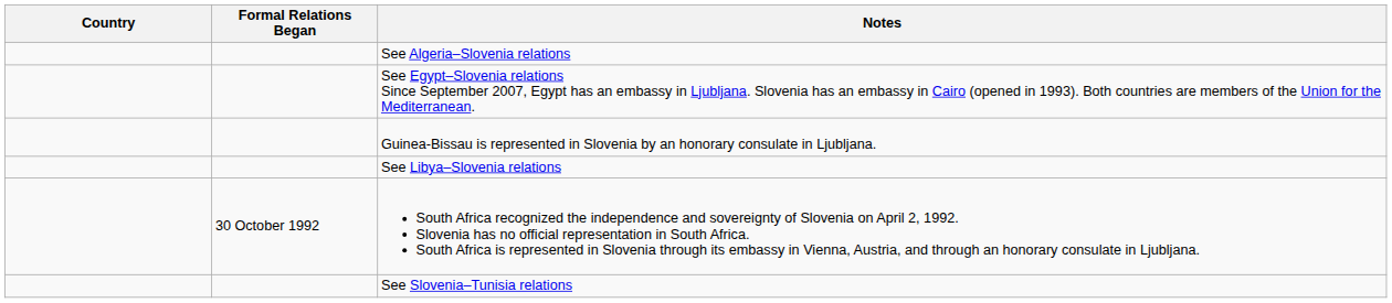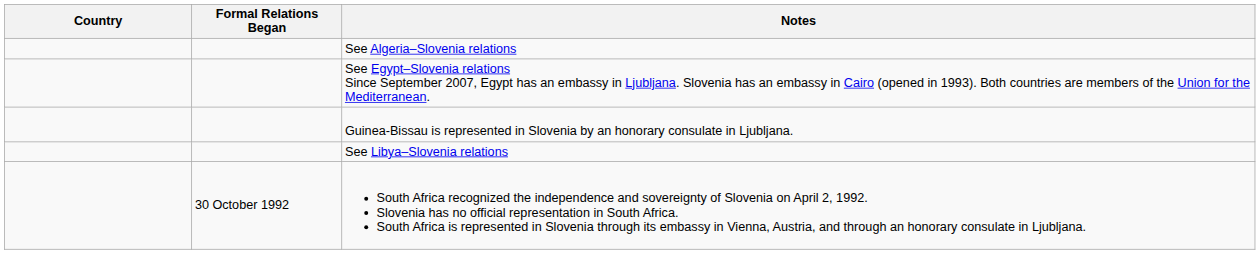 <table class="wikitable sortable" border="1" style="width:100%; margin:auto;">
 <tr>
 <th width="15%">Country</th>
 <th width="12%">Formal Relations Began</th>
 <th>Notes</th>
 </tr>
 <tr -valign="top">
 <td></td>
 <td></td>
 <td>See <a href='#'>Algeria–Slovenia relations</a></td>
 </tr>
 <tr -valign="top">
 <td></td>
 <td></td>
 <td>See <a href='#'>Egypt–Slovenia relations</a><br>Since September 2007, Egypt has an embassy in <a href='#'>Ljubljana</a>.  Slovenia has an embassy in <a href='#'>Cairo</a> (opened in 1993).  Both countries are members of the <a href='#'>Union for the Mediterranean</a>.</td>
 </tr>
 <tr -valign="top">
 <td></td>
 <td></td>
 <td><br>Guinea-Bissau is represented in Slovenia by an honorary consulate in Ljubljana.</td>
 </tr>
 <tr -valign="top">
 <td></td>
 <td></td>
 <td>See <a href='#'>Libya–Slovenia relations</a></td>
 </tr>
 <tr -valign="top">
 <td></td>
 <td>30 October 1992</td>
 <td><br><ul><li>South Africa recognized the independence and sovereignty of Slovenia on April 2, 1992.</li><li>Slovenia has no official representation in South Africa.</li><li>South Africa is represented in Slovenia through its embassy in Vienna, Austria, and through an honorary consulate in Ljubljana.</li></ul></td>
 </tr>
-<tr -valign="top">
-<td></td>
-<td></td>
-<td>See <a href='#'>Slovenia–Tunisia relations</a></td>
-</tr>
 </table>
